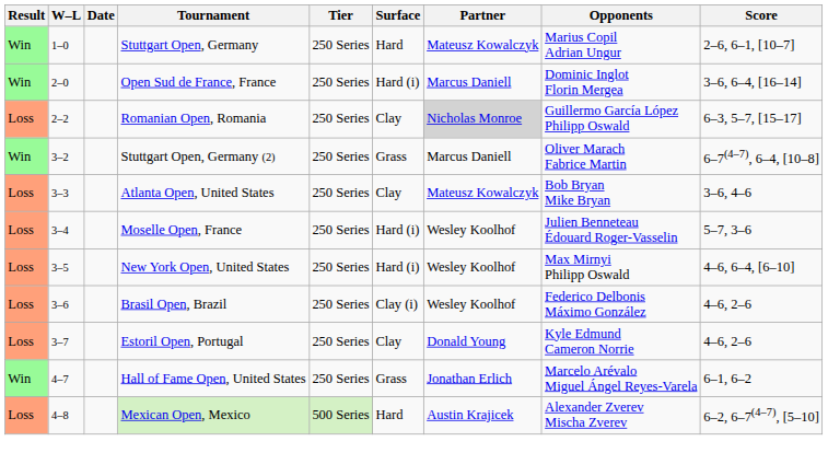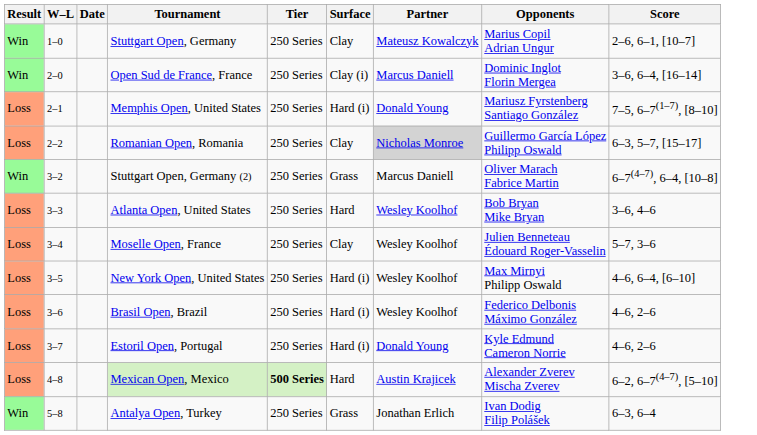 <table class="sortable wikitable">
 <tr>
 <th>Result</th>
 <th class="unsortable">W–L</th>
 <th>Date</th>
 <th>Tournament</th>
 <th>Tier</th>
 <th>Surface</th>
 <th>Partner</th>
 <th>Opponents</th>
 <th class="unsortable">Score</th>
 </tr>
 <tr>
 <td bgcolor=98FB98>Win</td>
 <td><small>1–0</small></td>
 <td><a href='#'></a></td>
 <td><a href='#'>Stuttgart Open</a>, Germany</td>
 <td>250 Series</td>
-<td>Hard</td>
+<td>Clay</td>
 <td> <a href='#'>Mateusz Kowalczyk</a></td>
 <td> <a href='#'>Marius Copil</a><br> <a href='#'>Adrian Ungur</a></td>
 <td>2–6, 6–1, [10–7]</td>
 </tr>
 <tr>
 <td bgcolor=98FB98>Win</td>
 <td><small>2–0</small></td>
 <td><a href='#'></a></td>
 <td><a href='#'>Open Sud de France</a>, France</td>
 <td>250 Series</td>
-<td>Hard (i)</td>
+<td>Clay (i)</td>
 <td> <a href='#'>Marcus Daniell</a></td>
 <td> <a href='#'>Dominic Inglot</a><br> <a href='#'>Florin Mergea</a></td>
 <td>3–6, 6–4, [16–14]</td>
+</tr>
+<tr>
+<td bgcolor=FFA07A>Loss</td>
+<td><small>2–1</small></td>
+<td><a href='#'></a></td>
+<td><a href='#'>Memphis Open</a>, United States</td>
+<td>250 Series</td>
+<td>Hard (i)</td>
+<td> <a href='#'>Donald Young</a></td>
+<td> <a href='#'>Mariusz Fyrstenberg</a><br> <a href='#'>Santiago González</a></td>
+<td>7–5, 6–7<sup>(1–7)</sup>, [8–10]</td>
 </tr>
 <tr>
 <td bgcolor=FFA07A>Loss</td>
 <td><small>2–2</small></td>
 <td><a href='#'></a></td>
 <td><a href='#'>Romanian Open</a>, Romania</td>
 <td>250 Series</td>
 <td>Clay</td>
 <td style="background: lightgrey;"> <a href='#'>Nicholas Monroe</a></td>
 <td> <a href='#'>Guillermo García López</a><br> <a href='#'>Philipp Oswald</a></td>
 <td>6–3, 5–7, [15–17]</td>
 </tr>
 <tr>
 <td bgcolor=98FB98>Win</td>
 <td><small>3–2</small></td>
 <td><a href='#'></a></td>
 <td>Stuttgart Open, Germany <small>(2)</small></td>
 <td>250 Series</td>
 <td>Grass</td>
 <td> Marcus Daniell</td>
 <td> <a href='#'>Oliver Marach</a><br> <a href='#'>Fabrice Martin</a></td>
 <td>6–7<sup>(4–7)</sup>, 6–4, [10–8]</td>
 </tr>
 <tr>
 <td bgcolor=FFA07A>Loss</td>
 <td><small>3–3</small></td>
 <td><a href='#'></a></td>
 <td><a href='#'>Atlanta Open</a>, United States</td>
 <td>250 Series</td>
-<td>Clay</td>
-<td> <a href='#'>Mateusz Kowalczyk</a></td>
+<td>Hard</td>
+<td> <a href='#'>Wesley Koolhof</a></td>
 <td> <a href='#'>Bob Bryan</a><br> <a href='#'>Mike Bryan</a></td>
 <td>3–6, 4–6</td>
 </tr>
 <tr>
 <td bgcolor=FFA07A>Loss</td>
 <td><small>3–4</small></td>
 <td><a href='#'></a></td>
 <td><a href='#'>Moselle Open</a>, France</td>
 <td>250 Series</td>
-<td>Hard (i)</td>
+<td>Clay</td>
 <td> Wesley Koolhof</td>
 <td> <a href='#'>Julien Benneteau</a><br> <a href='#'>Édouard Roger-Vasselin</a></td>
 <td>5–7, 3–6</td>
 </tr>
 <tr>
 <td bgcolor=FFA07A>Loss</td>
 <td><small>3–5</small></td>
 <td><a href='#'></a></td>
 <td><a href='#'>New York Open</a>, United States</td>
 <td>250 Series</td>
 <td>Hard (i)</td>
 <td> Wesley Koolhof</td>
 <td> <a href='#'>Max Mirnyi</a><br> Philipp Oswald</td>
 <td>4–6, 6–4, [6–10]</td>
 </tr>
 <tr>
 <td bgcolor=FFA07A>Loss</td>
 <td><small>3–6</small></td>
 <td><a href='#'></a></td>
 <td><a href='#'>Brasil Open</a>, Brazil</td>
 <td>250 Series</td>
-<td>Clay (i)</td>
+<td>Hard (i)</td>
 <td> Wesley Koolhof</td>
 <td> <a href='#'>Federico Delbonis</a><br> <a href='#'>Máximo González</a></td>
 <td>4–6, 2–6</td>
 </tr>
 <tr>
 <td bgcolor=FFA07A>Loss</td>
 <td><small>3–7</small></td>
 <td><a href='#'></a></td>
 <td><a href='#'>Estoril Open</a>, Portugal</td>
 <td>250 Series</td>
-<td>Clay</td>
+<td>Hard (i)</td>
 <td> <a href='#'>Donald Young</a></td>
 <td> <a href='#'>Kyle Edmund</a><br> <a href='#'>Cameron Norrie</a></td>
 <td>4–6, 2–6</td>
-</tr>
-<tr>
-<td bgcolor=98FB98>Win</td>
-<td><small>4–7</small></td>
-<td><a href='#'></a></td>
-<td><a href='#'>Hall of Fame Open</a>, United States</td>
-<td>250 Series</td>
-<td>Grass</td>
-<td> <a href='#'>Jonathan Erlich</a></td>
-<td> <a href='#'>Marcelo Arévalo</a><br> <a href='#'>Miguel Ángel Reyes-Varela</a></td>
-<td>6–1, 6–2</td>
 </tr>
 <tr>
 <td bgcolor=FFA07A>Loss</td>
 <td><small>4–8</small></td>
 <td><a href='#'></a></td>
 <td style="background:#d4f1c5;"><a href='#'>Mexican Open</a>, Mexico</td>
-<td style="background:#d4f1c5;">500 Series</td>
+<td style="background:#d4f1c5;"><strong>500 Series</strong></td>
 <td>Hard</td>
 <td> <a href='#'>Austin Krajicek</a></td>
 <td> <a href='#'>Alexander Zverev</a><br> <a href='#'>Mischa Zverev</a></td>
 <td>6–2, 6–7<sup>(4–7)</sup>, [5–10]</td>
 </tr>
+<tr>
+<td bgcolor=98FB98>Win</td>
+<td><small>5–8</small></td>
+<td><a href='#'></a></td>
+<td><a href='#'>Antalya Open</a>, Turkey</td>
+<td>250 Series</td>
+<td>Grass</td>
+<td> Jonathan Erlich</td>
+<td> <a href='#'>Ivan Dodig</a><br> <a href='#'>Filip Polášek</a></td>
+<td>6–3, 6–4</td>
+</tr>
 </table>
